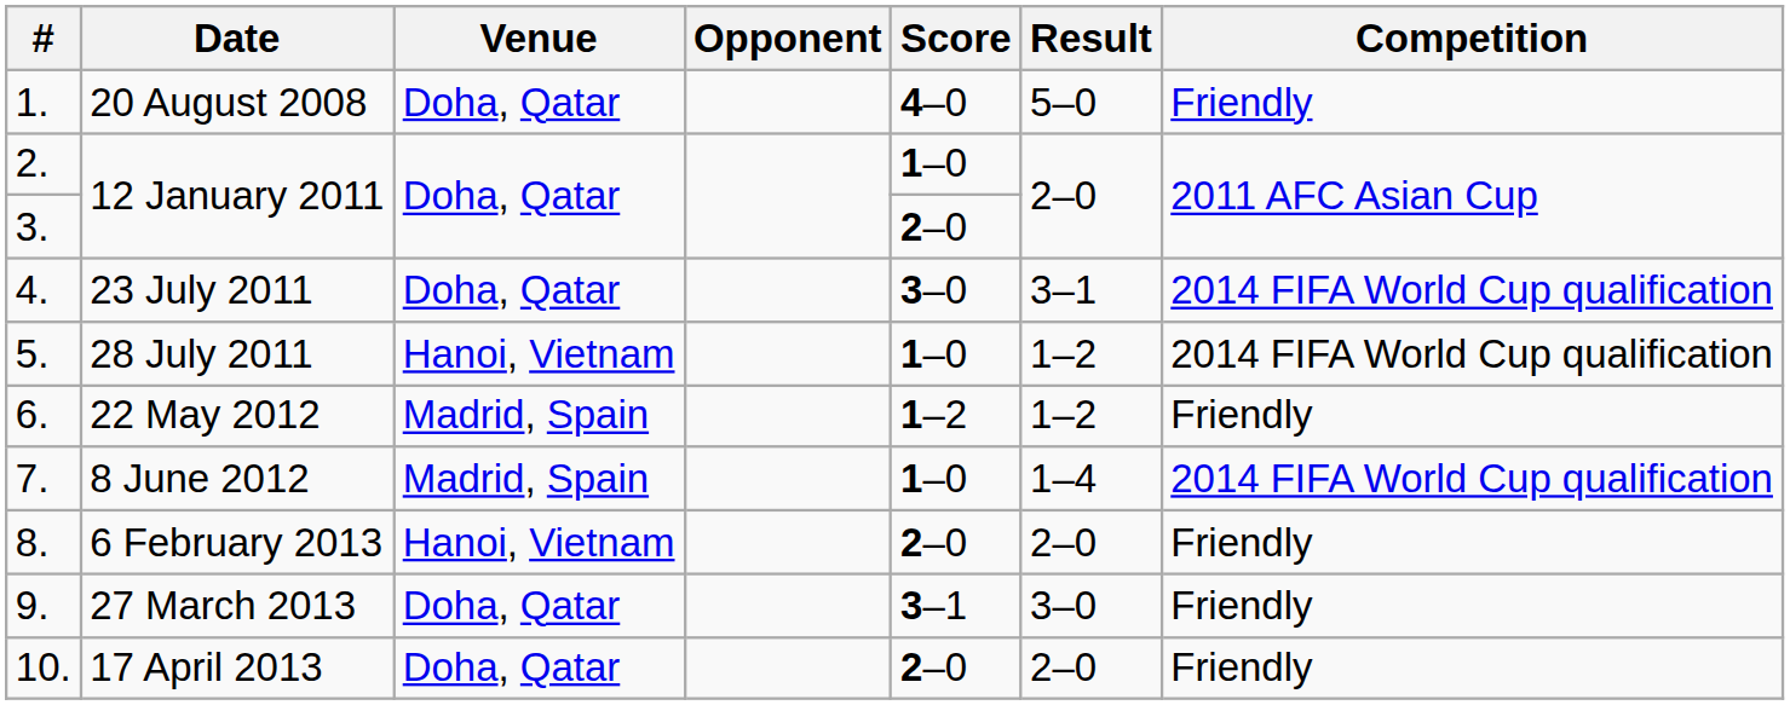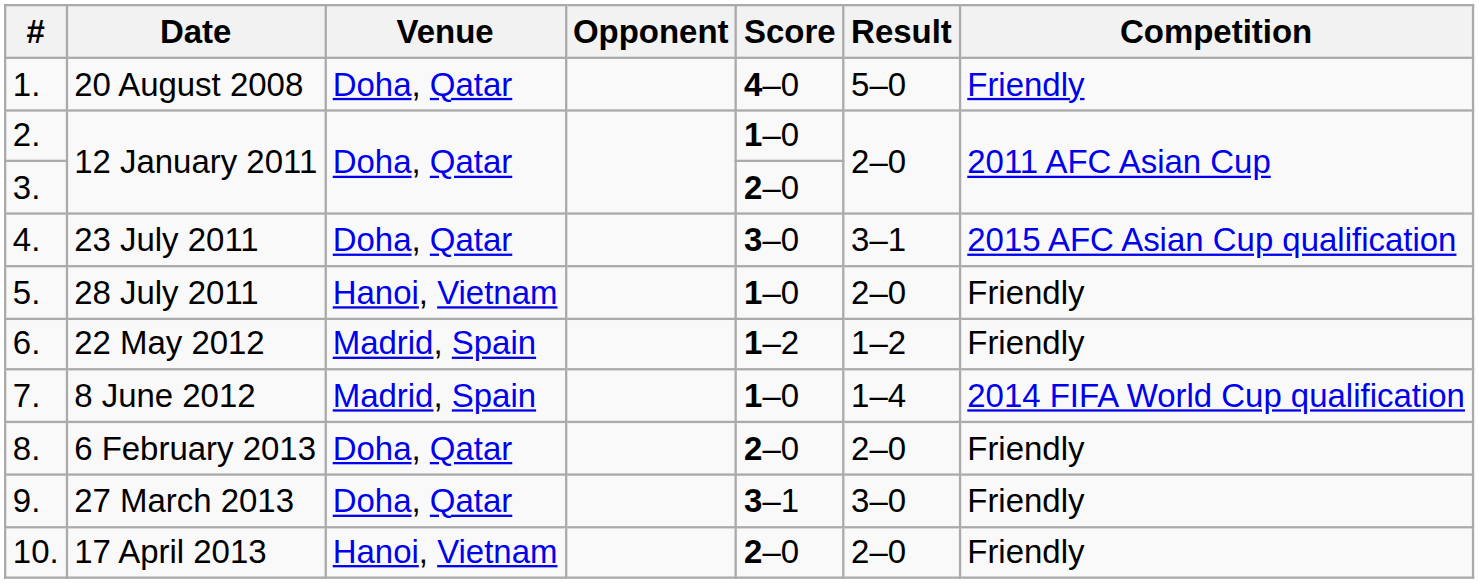 <table class="wikitable collapsible collapsed" style="font-size:90%">
 <tr>
 <th>#</th>
 <th>Date</th>
 <th>Venue</th>
 <th>Opponent</th>
 <th>Score</th>
 <th>Result</th>
 <th>Competition</th>
 </tr>
 <tr>
 <td>1.</td>
 <td>20 August 2008</td>
 <td><a href='#'>Doha</a>, <a href='#'>Qatar</a></td>
 <td></td>
 <td><strong>4</strong>–0</td>
 <td>5–0</td>
 <td><a href='#'>Friendly</a></td>
 </tr>
 <tr>
 <td>2.</td>
 <td rowspan=2>12 January 2011</td>
 <td rowspan=2><a href='#'>Doha</a>, <a href='#'>Qatar</a></td>
 <td rowspan=2></td>
 <td><strong>1</strong>–0</td>
 <td rowspan=2>2–0</td>
 <td rowspan=2><a href='#'>2011 AFC Asian Cup</a></td>
 </tr>
 <tr>
 <td>3.</td>
 <td><strong>2</strong>–0</td>
 </tr>
 <tr>
 <td>4.</td>
 <td>23 July 2011</td>
 <td><a href='#'>Doha</a>, <a href='#'>Qatar</a></td>
 <td></td>
 <td><strong>3</strong>–0</td>
 <td>3–1</td>
-<td><a href='#'>2014 FIFA World Cup qualification</a></td>
+<td><a href='#'>2015 AFC Asian Cup qualification</a></td>
 </tr>
 <tr>
 <td>5.</td>
 <td>28 July 2011</td>
 <td><a href='#'>Hanoi</a>, <a href='#'>Vietnam</a></td>
 <td></td>
 <td><strong>1</strong>–0</td>
-<td>1–2</td>
-<td>2014 FIFA World Cup qualification</td>
+<td>2–0</td>
+<td>Friendly</td>
 </tr>
 <tr>
 <td>6.</td>
 <td>22 May 2012</td>
 <td><a href='#'>Madrid</a>, <a href='#'>Spain</a></td>
 <td></td>
 <td><strong>1</strong>–2</td>
 <td>1–2</td>
 <td>Friendly</td>
 </tr>
 <tr>
 <td>7.</td>
 <td>8 June 2012</td>
 <td><a href='#'>Madrid</a>, <a href='#'>Spain</a></td>
 <td></td>
 <td><strong>1</strong>–0</td>
 <td>1–4</td>
 <td><a href='#'>2014 FIFA World Cup qualification</a></td>
 </tr>
 <tr>
 <td>8.</td>
 <td>6 February 2013</td>
-<td><a href='#'>Hanoi</a>, <a href='#'>Vietnam</a></td>
+<td><a href='#'>Doha</a>, <a href='#'>Qatar</a></td>
 <td></td>
 <td><strong>2</strong>–0</td>
 <td>2–0</td>
 <td>Friendly</td>
 </tr>
 <tr>
 <td>9.</td>
 <td>27 March 2013</td>
 <td><a href='#'>Doha</a>, <a href='#'>Qatar</a></td>
 <td></td>
 <td><strong>3</strong>–1</td>
 <td>3–0</td>
 <td>Friendly</td>
 </tr>
 <tr>
 <td>10.</td>
 <td>17 April 2013</td>
-<td><a href='#'>Doha</a>, <a href='#'>Qatar</a></td>
+<td><a href='#'>Hanoi</a>, <a href='#'>Vietnam</a></td>
 <td></td>
 <td><strong>2</strong>–0</td>
 <td>2–0</td>
 <td>Friendly</td>
 </tr>
 </table>
